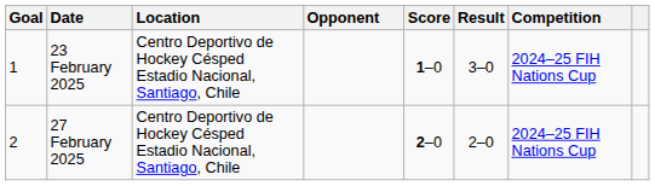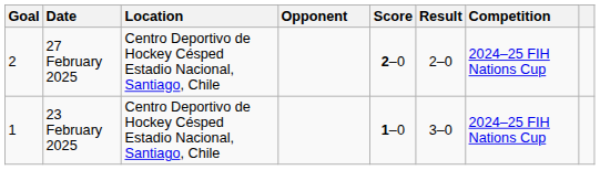 <table class="wikitable sortable" style="font-size:90%" width=97%>
 <tr>
 <th style="width: 25px; text-align: left">Goal</th>
 <th style="width: 100px; text-align: left">Date</th>
 <th style="width: 300px; text-align: left">Location</th>
 <th style="width: 120px; text-align: left">Opponent</th>
 <th style="width: 30px; text-align: left">Score</th>
 <th style="width: 30px; text-align: left">Result</th>
 <th style="width: 150px; text-align: left">Competition</th>
 <th style="width: 25px; text-align: left"></th>
 </tr>
 <tr>
+<td>2</td>
+<td>27 February 2025</td>
+<td>Centro Deportivo de Hockey Césped Estadio Nacional, <a href='#'>Santiago</a>, Chile</td>
+<td></td>
+<td align="center"><strong>2</strong>–0</td>
+<td align="center">2–0</td>
+<td><a href='#'>2024–25 FIH Nations Cup</a></td>
+<td></td>
+</tr>
+<tr>
 <td>1</td>
 <td>23 February 2025</td>
 <td>Centro Deportivo de Hockey Césped Estadio Nacional, <a href='#'>Santiago</a>, Chile</td>
 <td></td>
 <td align="center"><strong>1</strong>–0</td>
 <td align="center">3–0</td>
 <td><a href='#'>2024–25 FIH Nations Cup</a></td>
 <td></td>
 </tr>
-<tr>
-<td>2</td>
-<td>27 February 2025</td>
-<td>Centro Deportivo de Hockey Césped Estadio Nacional, <a href='#'>Santiago</a>, Chile</td>
-<td></td>
-<td align="center"><strong>2</strong>–0</td>
-<td align="center">2–0</td>
-<td><a href='#'>2024–25 FIH Nations Cup</a></td>
-<td></td>
-</tr>
 </table>
